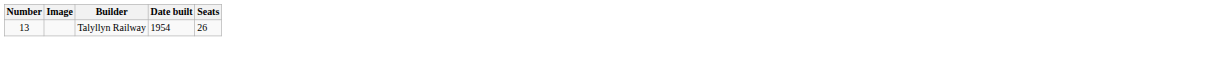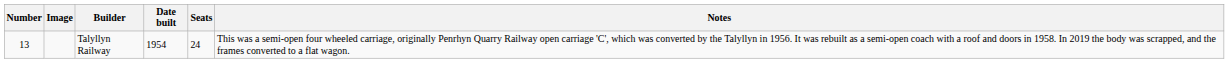 <table class="sort wikitable sortable">
 <tr>
 <th>Number</th>
 <th>Image</th>
 <th>Builder</th>
 <th>Date built</th>
 <th>Seats</th>
+<th>Notes</th>
 </tr>
 <tr>
 <td align="center">13</td>
 <td align="center"></td>
 <td>Talyllyn Railway</td>
 <td>1954</td>
-<td>26</td>
+<td>24</td>
+<td>This was a semi-open four wheeled carriage, originally Penrhyn Quarry Railway open carriage 'C', which was converted by the Talyllyn in 1956. It was rebuilt as a semi-open coach with a roof and doors in 1958. In 2019 the body was scrapped, and the frames converted to a flat wagon.</td>
 </tr>
 </table>
